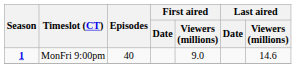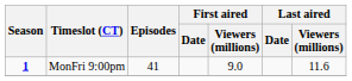 <table class="wikitable" style="text-align: center">
 <tr>
 <th scope="col" rowspan="2">Season</th>
 <th scope="col" rowspan="2">Timeslot (<a href='#'>CT</a>)</th>
 <th scope="col" rowspan="2">Episodes</th>
 <th scope="col" colspan="2">First aired</th>
 <th scope="col" colspan="2">Last aired</th>
 </tr>
 <tr>
 <th scope="col">Date</th>
 <th scope="col">Viewers<br>(millions)</th>
 <th scope="col">Date</th>
 <th scope="col">Viewers<br>(millions)</th>
 </tr>
 <tr>
 <td rowspan="1"><strong><a href='#'>1</a></strong></td>
 <td rowspan="1">MonFri 9:00pm</td>
-<td>40</td>
+<td>41</td>
 <td></td>
 <td>9.0</td>
 <td></td>
-<td>14.6</td>
+<td>11.6</td>
 </tr>
 <tr>
 </tr>
 </table>
